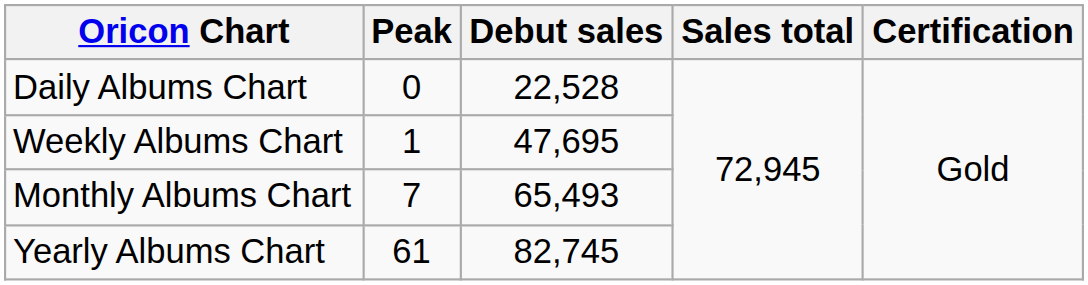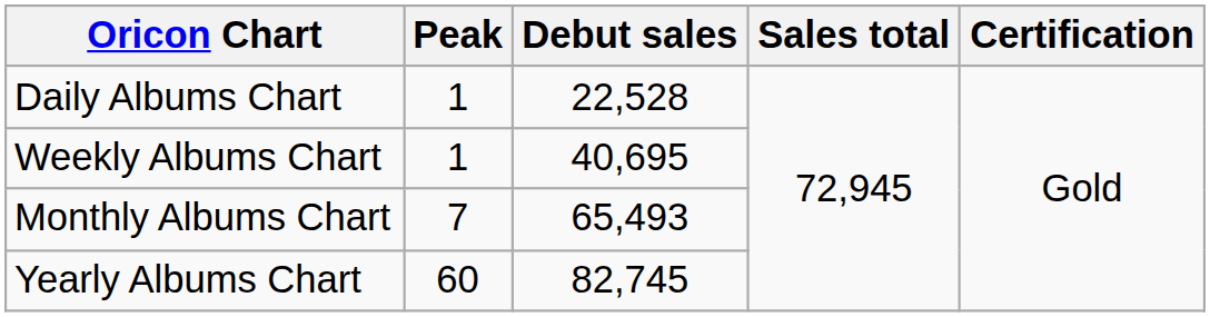 <table class="wikitable" style="width:500px;">
 <tr>
 <th><a href='#'>Oricon</a> Chart</th>
 <th>Peak</th>
 <th>Debut sales</th>
 <th>Sales total</th>
 <th>Certification</th>
 </tr>
 <tr>
 <td>Daily Albums Chart</td>
-<td style="text-align:center;">0</td>
+<td style="text-align:center;">1</td>
 <td style="text-align:center;">22,528</td>
 <td style="text-align:center;" rowspan="4">72,945</td>
 <td style="text-align:center;" rowspan="4">Gold</td>
 </tr>
 <tr>
 <td>Weekly Albums Chart</td>
 <td style="text-align:center;">1</td>
-<td style="text-align:center;">47,695</td>
+<td style="text-align:center;">40,695</td>
 </tr>
 <tr>
 <td>Monthly Albums Chart</td>
 <td style="text-align:center;">7</td>
 <td style="text-align:center;">65,493</td>
 </tr>
 <tr>
 <td>Yearly Albums Chart</td>
-<td style="text-align:center;">61</td>
+<td style="text-align:center;">60</td>
 <td style="text-align:center;">82,745</td>
 </tr>
 </table>
